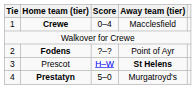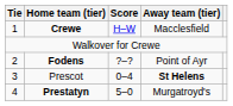 <table class="wikitable" style="text-align:center; font-size:85%">
 <tr>
 <th>Tie</th>
 <th>Home team (tier)</th>
 <th>Score</th>
 <th>Away team (tier)</th>
 <th></th>
 </tr>
 <tr>
 <td align="center">1</td>
 <td><strong>Crewe</strong></td>
-<td align="center">0–4</td>
+<td align="center"><a href='#'>H–W</a></td>
 <td>Macclesfield</td>
 <td></td>
 </tr>
 <tr>
 <td colspan="5" align="center">Walkover for Crewe</td>
 </tr>
 <tr>
 <td align="center">2</td>
 <td><strong>Fodens</strong></td>
 <td align="center">?–?</td>
 <td>Point of Ayr</td>
 <td></td>
 </tr>
 <tr>
 <td align="center">3</td>
 <td>Prescot</td>
-<td align="center"><a href='#'>H–W</a></td>
+<td align="center">0–4</td>
 <td><strong>St Helens</strong></td>
 <td></td>
 </tr>
 <tr>
 <td align="center">4</td>
 <td><strong>Prestatyn</strong></td>
 <td align="center">5–0</td>
 <td>Murgatroyd's</td>
 <td></td>
 </tr>
 </table>
